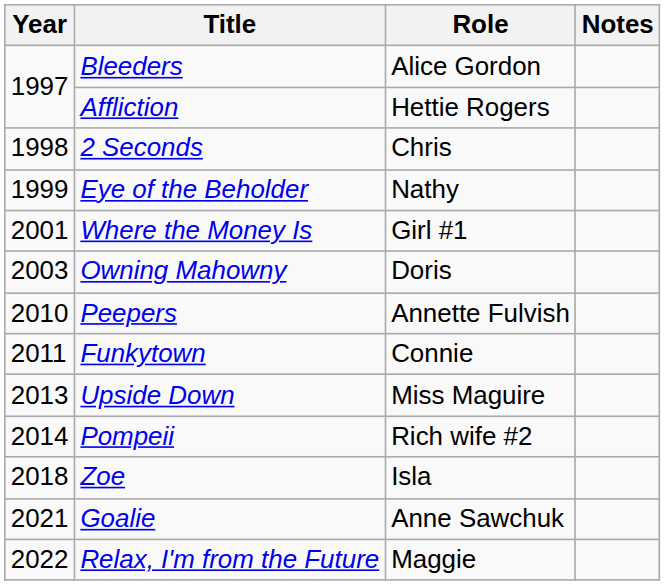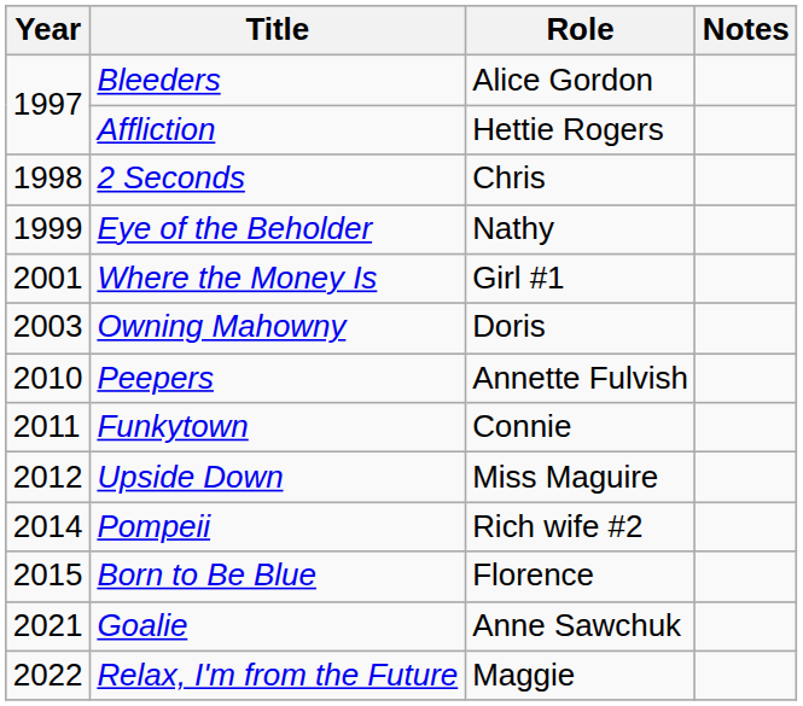 <table class="wikitable sortable">
 <tr>
 <th>Year</th>
 <th>Title</th>
 <th>Role</th>
 <th class="unsortable">Notes</th>
 </tr>
 <tr>
 <td rowspan=2>1997</td>
 <td><em><a href='#'>Bleeders</a></em></td>
 <td>Alice Gordon</td>
 <td></td>
 </tr>
 <tr>
 <td><em><a href='#'>Affliction</a></em></td>
 <td>Hettie Rogers</td>
 <td></td>
 </tr>
 <tr>
 <td>1998</td>
 <td><em><a href='#'>2 Seconds</a></em></td>
 <td>Chris</td>
 <td></td>
 </tr>
 <tr>
 <td>1999</td>
 <td><em><a href='#'>Eye of the Beholder</a></em></td>
 <td>Nathy</td>
 <td></td>
 </tr>
 <tr>
 <td>2001</td>
 <td><em><a href='#'>Where the Money Is</a></em></td>
 <td>Girl #1</td>
 <td></td>
 </tr>
 <tr>
 <td>2003</td>
 <td><em><a href='#'>Owning Mahowny</a></em></td>
 <td>Doris</td>
 <td></td>
 </tr>
 <tr>
 <td>2010</td>
 <td><em><a href='#'>Peepers</a></em></td>
 <td>Annette Fulvish</td>
 <td></td>
 </tr>
 <tr>
 <td>2011</td>
 <td><em><a href='#'>Funkytown</a></em></td>
 <td>Connie</td>
 <td></td>
 </tr>
 <tr>
-<td>2013</td>
+<td>2012</td>
 <td><em><a href='#'>Upside Down</a></em></td>
 <td>Miss Maguire</td>
 <td></td>
 </tr>
 <tr>
 <td>2014</td>
 <td><em><a href='#'>Pompeii</a></em></td>
 <td>Rich wife #2</td>
 <td></td>
 </tr>
 <tr>
-<td>2018</td>
-<td><em><a href='#'>Zoe</a></em></td>
-<td>Isla</td>
+<td>2015</td>
+<td><em><a href='#'>Born to Be Blue</a></em></td>
+<td>Florence</td>
 <td></td>
 </tr>
 <tr>
 <td>2021</td>
 <td><em><a href='#'>Goalie</a></em></td>
 <td>Anne Sawchuk</td>
 <td></td>
 </tr>
 <tr>
 <td>2022</td>
 <td><em><a href='#'>Relax, I'm from the Future</a></em></td>
 <td>Maggie</td>
 <td></td>
 </tr>
 </table>
